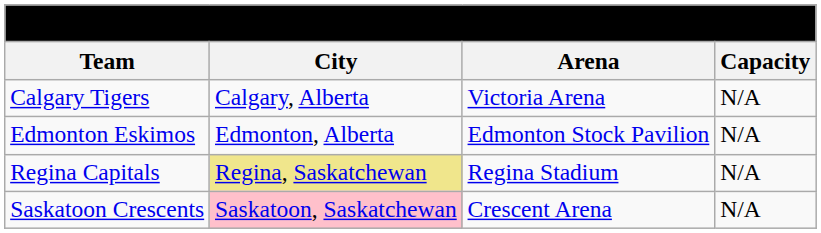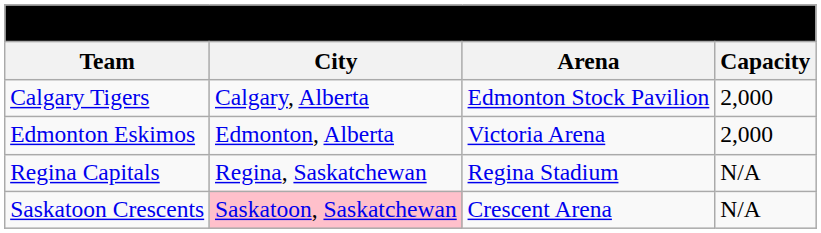 <table class="wikitable" style="width:auto">
 <tr>
 <td bgcolor="#000000" align="center" colspan="6"><strong><span>1922–23 Western Canada Hockey League</span></strong></td>
 </tr>
 <tr>
 <th>Team</th>
 <th>City</th>
 <th>Arena</th>
 <th>Capacity</th>
 </tr>
 <tr>
 <td><a href='#'>Calgary Tigers</a></td>
 <td><a href='#'>Calgary</a>, <a href='#'>Alberta</a></td>
-<td><a href='#'>Victoria Arena</a></td>
-<td>N/A</td>
+<td><a href='#'>Edmonton Stock Pavilion</a></td>
+<td>2,000</td>
 </tr>
 <tr>
 <td><a href='#'>Edmonton Eskimos</a></td>
 <td><a href='#'>Edmonton</a>, <a href='#'>Alberta</a></td>
-<td><a href='#'>Edmonton Stock Pavilion</a></td>
-<td>N/A</td>
+<td><a href='#'>Victoria Arena</a></td>
+<td>2,000</td>
 </tr>
 <tr>
 <td><a href='#'>Regina Capitals</a></td>
-<td style="background: khaki;"><a href='#'>Regina</a>, <a href='#'>Saskatchewan</a></td>
+<td><a href='#'>Regina</a>, <a href='#'>Saskatchewan</a></td>
 <td><a href='#'>Regina Stadium</a></td>
 <td>N/A</td>
 </tr>
 <tr>
 <td><a href='#'>Saskatoon Crescents</a></td>
 <td style="background: pink;"><a href='#'>Saskatoon</a>, <a href='#'>Saskatchewan</a></td>
 <td><a href='#'>Crescent Arena</a></td>
 <td>N/A</td>
 </tr>
 </table>
